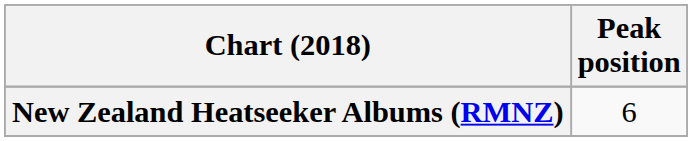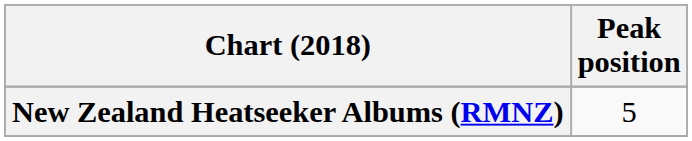 <table class="wikitable sortable plainrowheaders" style="text-align:center">
 <tr>
 <th scope="col">Chart (2018)</th>
 <th scope="col">Peak<br>position</th>
 </tr>
 <tr>
 </tr>
 <tr>
 </tr>
 <tr>
 </tr>
 <tr>
 </tr>
 <tr>
 </tr>
 <tr>
 </tr>
 <tr>
 <th scope="row">New Zealand Heatseeker Albums (<a href='#'>RMNZ</a>)</th>
-<td>6</td>
+<td>5</td>
 </tr>
 <tr>
 </tr>
 <tr>
 </tr>
 <tr>
 </tr>
 <tr>
 </tr>
 <tr>
 </tr>
 </table>
